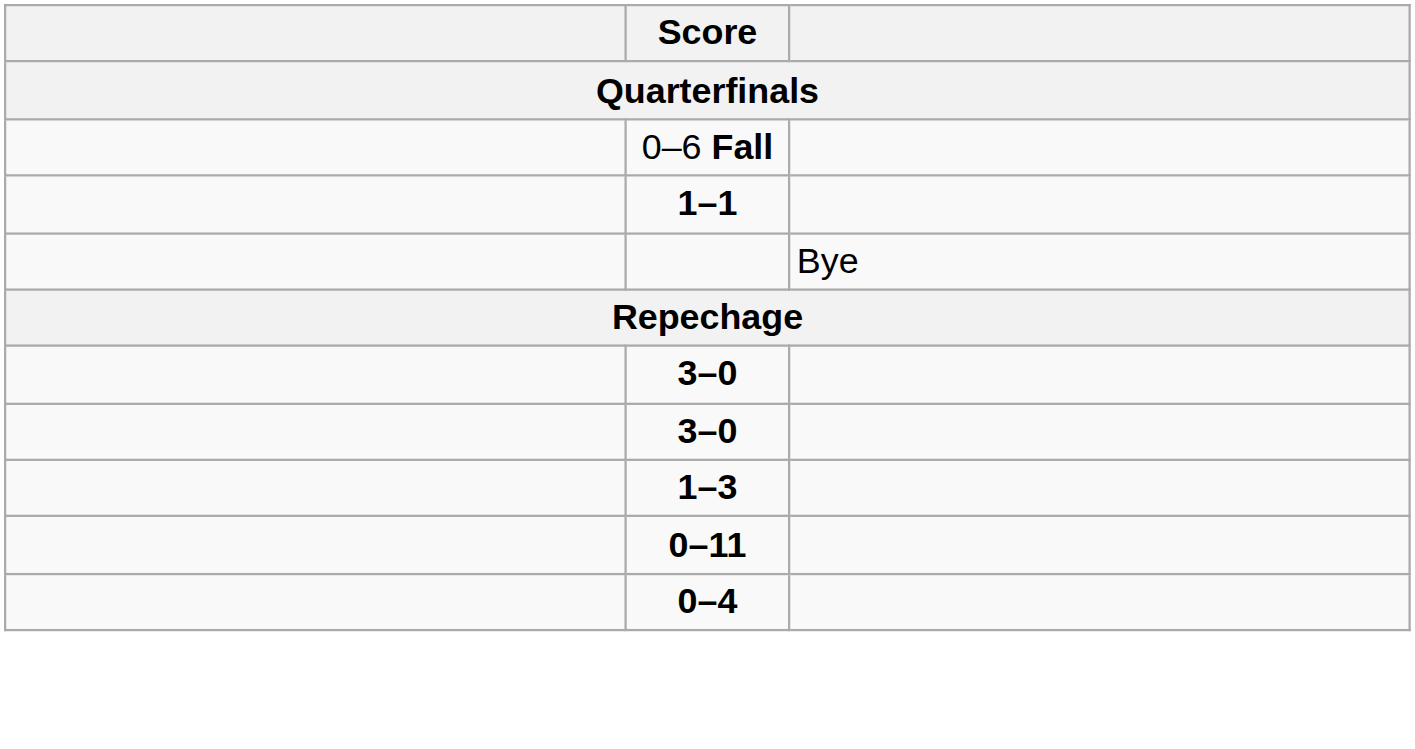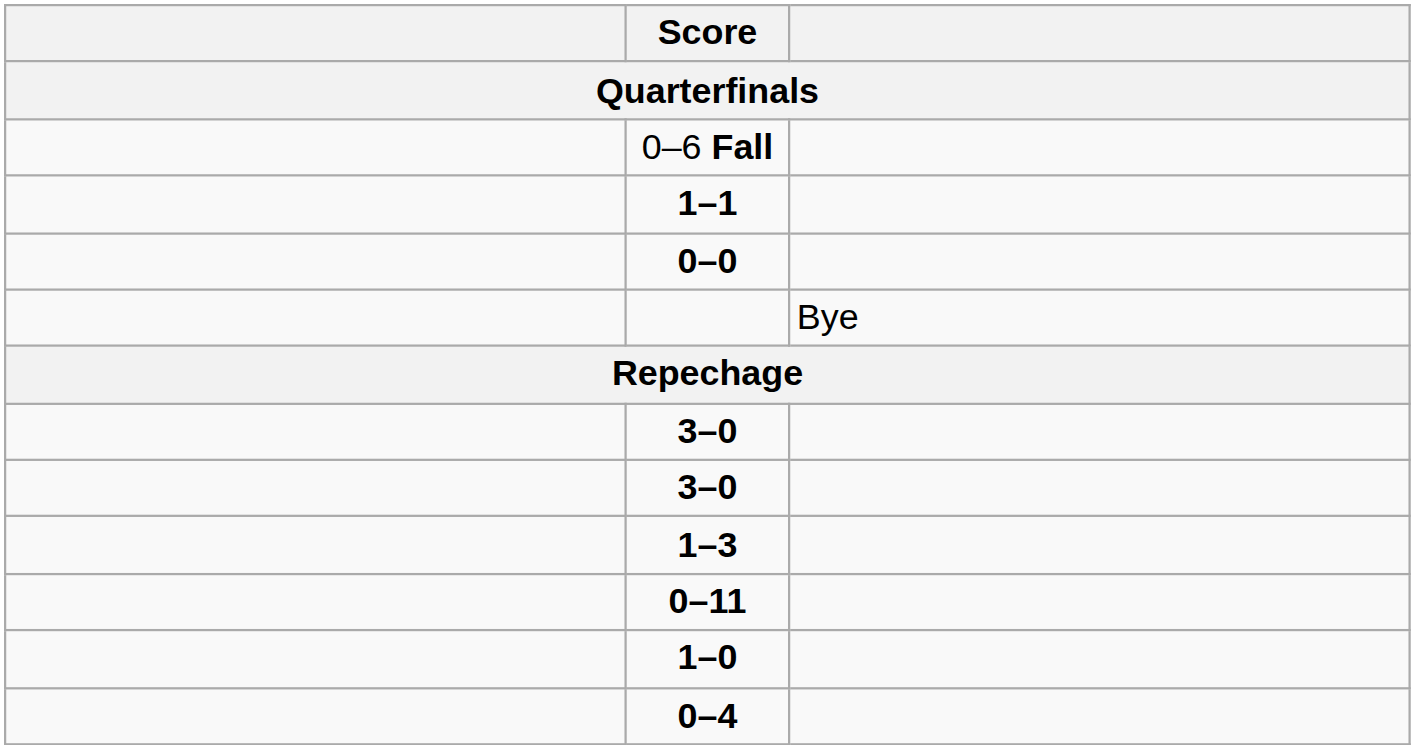 <table class="wikitable" style="text-align: left;">
 <tr>
 <th align="right" width="270"></th>
 <th width="65">Score</th>
 <th align="left" width="270"></th>
 </tr>
 <tr>
 <th colspan="3">Quarterfinals</th>
 </tr>
 <tr>
 <td></td>
 <td align=center>0–6 <strong>Fall</strong></td>
 <td><strong></strong></td>
 </tr>
 <tr>
 <td><strong></strong></td>
 <td align=center><strong>1–1</strong></td>
 <td></td>
+</tr>
+<tr>
+<td></td>
+<td align=center><strong>0–0</strong></td>
+<td><strong></strong></td>
 </tr>
 <tr>
 <td><strong></strong></td>
 <td align=center></td>
 <td>Bye</td>
 </tr>
 <tr>
 <th colspan="3">Repechage</th>
 </tr>
 <tr>
 <td><strong></strong></td>
 <td align=center><strong>3–0</strong></td>
 <td></td>
 </tr>
 <tr>
 <td><strong></strong></td>
 <td align=center><strong>3–0</strong></td>
 <td></td>
 </tr>
 <tr>
 <td></td>
 <td align=center><strong>1–3</strong></td>
 <td><strong></strong></td>
 </tr>
 <tr>
 <td></td>
 <td align=center><strong>0–11</strong></td>
 <td><strong></strong></td>
 </tr>
 <tr>
+<td><strong></strong></td>
+<td align=center><strong>1–0</strong></td>
+<td></td>
+</tr>
+<tr>
 <td></td>
 <td align=center><strong>0–4</strong></td>
 <td><strong></strong></td>
 </tr>
 </table>
